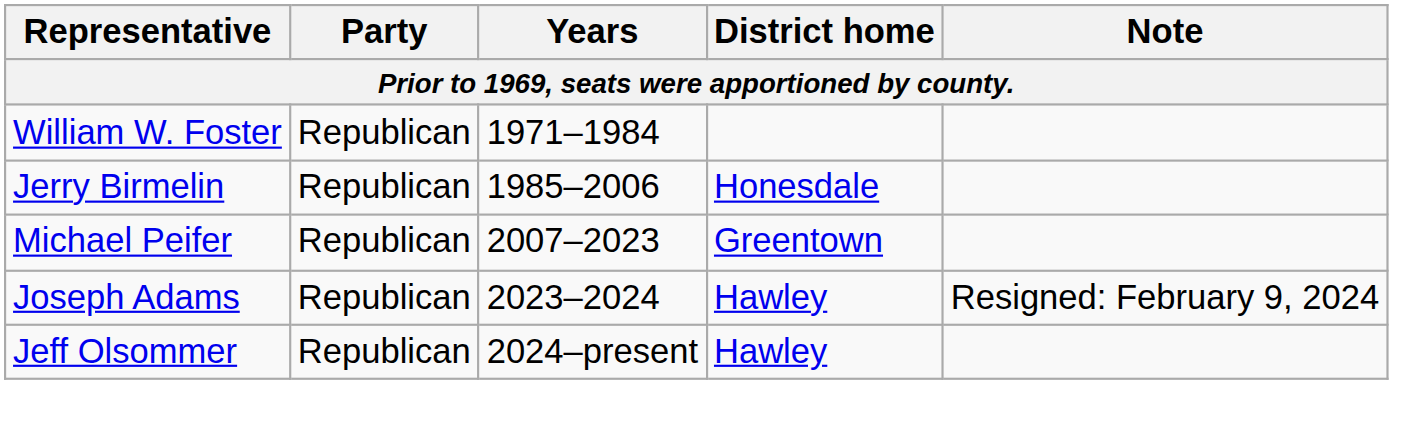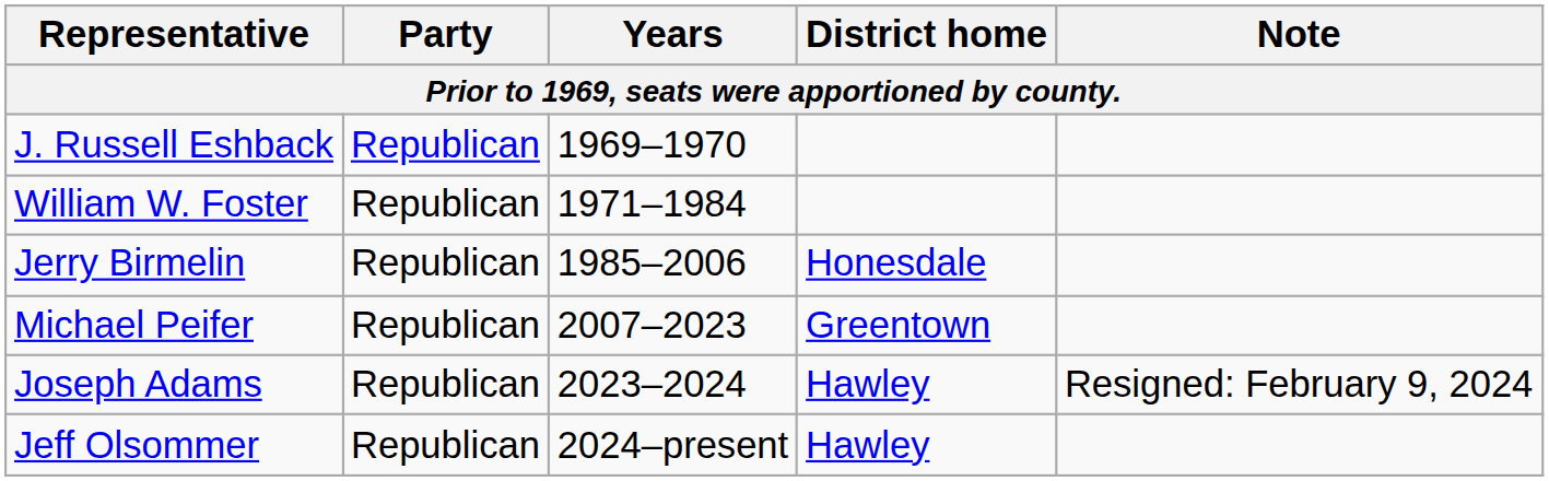 <table class=wikitable>
 <tr valign=bottom>
 <th>Representative</th>
 <th>Party</th>
 <th>Years</th>
 <th>District home</th>
 <th>Note</th>
 </tr>
 <tr>
 <th colspan=5 style="font-size: 80%;"><em>Prior to 1969, seats were apportioned by county.</em></th>
+</tr>
+<tr>
+<td><a href='#'>J. Russell Eshback</a></td>
+<td><a href='#'>Republican</a></td>
+<td>1969–1970</td>
+<td></td>
+<td></td>
 </tr>
 <tr>
 <td><a href='#'>William W. Foster</a></td>
 <td>Republican</td>
 <td>1971–1984</td>
 <td></td>
 <td></td>
 </tr>
 <tr>
 <td><a href='#'>Jerry Birmelin</a></td>
 <td>Republican</td>
 <td>1985–2006</td>
 <td><a href='#'>Honesdale</a></td>
 <td></td>
 </tr>
 <tr>
 <td><a href='#'>Michael Peifer</a></td>
 <td>Republican</td>
 <td>2007–2023</td>
 <td><a href='#'>Greentown</a></td>
 <td></td>
 </tr>
 <tr>
 <td><a href='#'>Joseph Adams</a></td>
 <td>Republican</td>
 <td>2023–2024</td>
 <td><a href='#'>Hawley</a></td>
 <td>Resigned: February 9, 2024</td>
 </tr>
 <tr>
 <td><a href='#'>Jeff Olsommer</a></td>
 <td>Republican</td>
 <td>2024–present</td>
 <td><a href='#'>Hawley</a></td>
 <td></td>
 </tr>
 </table>
